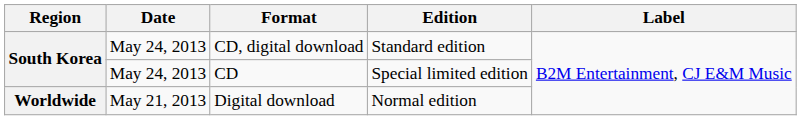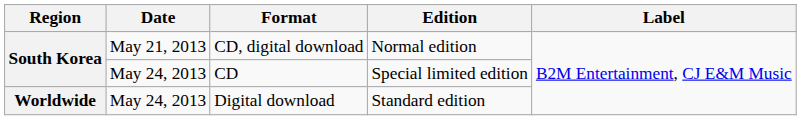 <table class="wikitable plainrowheaders">
 <tr>
 <th style="text-align:center;">Region</th>
 <th style="text-align:center;">Date</th>
 <th style="text-align:center;">Format</th>
 <th style="text-align:center;">Edition</th>
 <th style="text-align:center;">Label</th>
 </tr>
 <tr>
 <th scope="row" rowspan=2>South Korea</th>
-<td style="text-align:center;">May 24, 2013</td>
+<td style="text-align:center;">May 21, 2013</td>
 <td>CD, digital download</td>
-<td>Standard edition</td>
+<td>Normal edition</td>
 <td rowspan=3><a href='#'>B2M Entertainment</a>, <a href='#'>CJ E&M Music</a></td>
 </tr>
 <tr>
 <td style="text-align:center;">May 24, 2013</td>
 <td>CD</td>
 <td>Special limited edition</td>
 </tr>
 <tr>
 <th scope="row">Worldwide</th>
-<td style="text-align:center;">May 21, 2013</td>
+<td style="text-align:center;">May 24, 2013</td>
 <td>Digital download</td>
-<td>Normal edition</td>
+<td>Standard edition</td>
 </tr>
 </table>
